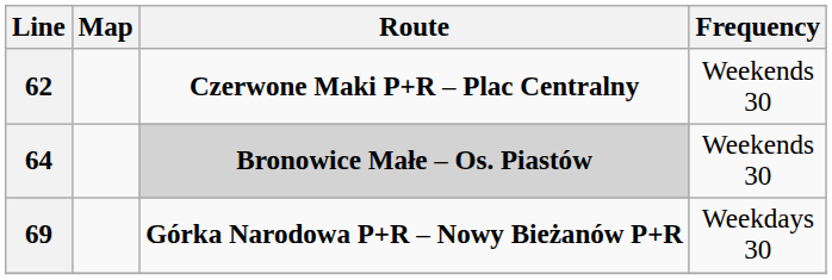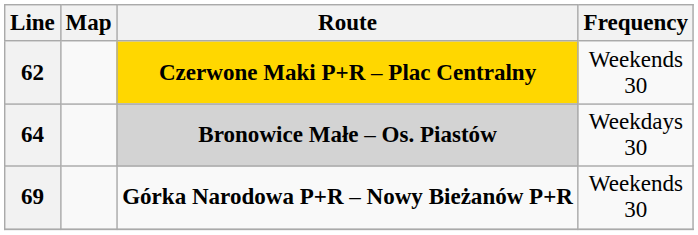 <table class="wikitable" style="text-align:center;">
 <tr>
 <th>Line</th>
 <th>Map</th>
 <th>Route</th>
 <th>Frequency</th>
 </tr>
 <tr>
 <th><span>62</span></th>
 <td></td>
-<td><strong>Czerwone Maki P+R</strong> – <strong>Plac Centralny</strong></td>
+<td style="background: gold;"><strong>Czerwone Maki P+R</strong> – <strong>Plac Centralny</strong></td>
 <td>Weekends <br> 30</td>
 </tr>
 <tr>
 <th><span>64</span></th>
 <td></td>
 <td style="background: lightgrey;"><strong>Bronowice Małe</strong> – <strong>Os. Piastów</strong></td>
-<td>Weekends <br> 30</td>
+<td>Weekdays <br> 30</td>
 </tr>
 <tr>
 <th><span>69</span></th>
 <td></td>
 <td><strong>Górka Narodowa P+R</strong> – <strong>Nowy Bieżanów P+R</strong></td>
-<td>Weekdays <br> 30</td>
+<td>Weekends <br> 30</td>
 </tr>
 <tr>
 </tr>
 </table>
